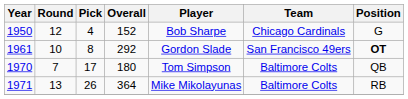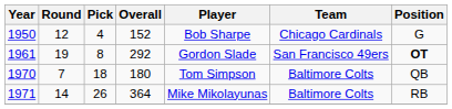 <table class="wikitable sortable" style="text-align: center;">
 <tr>
 <th>Year</th>
 <th>Round</th>
 <th>Pick</th>
 <th>Overall</th>
 <th>Player</th>
 <th>Team</th>
 <th>Position</th>
 </tr>
 <tr>
 <td><a href='#'>1950</a></td>
 <td>12</td>
 <td>4</td>
 <td>152</td>
 <td><a href='#'>Bob Sharpe</a></td>
 <td><a href='#'>Chicago Cardinals</a></td>
 <td>G</td>
 </tr>
 <tr>
 <td><a href='#'>1961</a></td>
-<td>10</td>
+<td>19</td>
 <td>8</td>
 <td>292</td>
 <td><a href='#'>Gordon Slade</a></td>
 <td><a href='#'>San Francisco 49ers</a></td>
 <td><strong>OT</strong></td>
 </tr>
 <tr>
 <td><a href='#'>1970</a></td>
 <td>7</td>
-<td>17</td>
+<td>18</td>
 <td>180</td>
 <td><a href='#'>Tom Simpson</a></td>
 <td><a href='#'>Baltimore Colts</a></td>
 <td>QB</td>
 </tr>
 <tr>
 <td><a href='#'>1971</a></td>
-<td>13</td>
+<td>14</td>
 <td>26</td>
 <td>364</td>
 <td><a href='#'>Mike Mikolayunas</a></td>
 <td><a href='#'>Baltimore Colts</a></td>
 <td>RB</td>
 </tr>
 <tr>
 </tr>
 </table>
